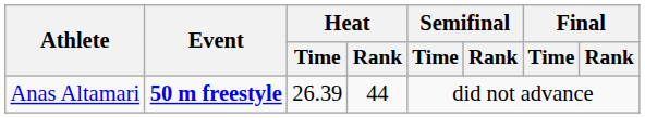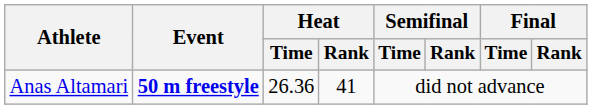 <table class=wikitable style="font-size:90%">
 <tr>
 <th rowspan=2>Athlete</th>
 <th rowspan=2>Event</th>
 <th colspan="2">Heat</th>
 <th colspan="2">Semifinal</th>
 <th colspan="2">Final</th>
 </tr>
 <tr style="font-size:95%">
 <th>Time</th>
 <th>Rank</th>
 <th>Time</th>
 <th>Rank</th>
 <th>Time</th>
 <th>Rank</th>
 </tr>
 <tr align=center>
 <td align=left><a href='#'>Anas Altamari</a></td>
 <td align=left><strong><a href='#'>50 m freestyle</a></strong></td>
-<td>26.39</td>
-<td>44</td>
+<td>26.36</td>
+<td>41</td>
 <td colspan=4>did not advance</td>
 </tr>
 </table>
